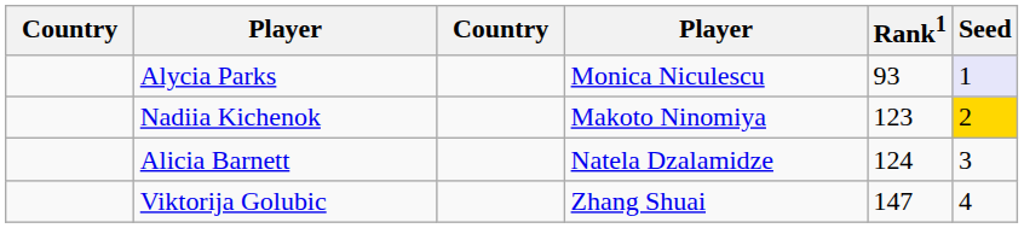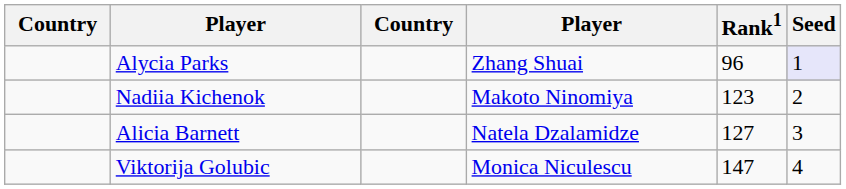 <table class="sortable wikitable">
 <tr>
 <th width="70">Country</th>
 <th width="175">Player</th>
 <th width="70">Country</th>
 <th width="175">Player</th>
 <th>Rank<sup>1</sup></th>
 <th>Seed</th>
 </tr>
 <tr>
 <td></td>
 <td><a href='#'>Alycia Parks</a></td>
 <td></td>
-<td><a href='#'>Monica Niculescu</a></td>
-<td>93</td>
+<td><a href='#'>Zhang Shuai</a></td>
+<td>96</td>
 <td style="background: lavender;">1</td>
 </tr>
 <tr>
 <td></td>
 <td><a href='#'>Nadiia Kichenok</a></td>
 <td></td>
 <td><a href='#'>Makoto Ninomiya</a></td>
 <td>123</td>
-<td style="background: gold;">2</td>
+<td>2</td>
 </tr>
 <tr>
 <td></td>
 <td><a href='#'>Alicia Barnett</a></td>
 <td></td>
 <td><a href='#'>Natela Dzalamidze</a></td>
-<td>124</td>
+<td>127</td>
 <td>3</td>
 </tr>
 <tr>
 <td></td>
 <td><a href='#'>Viktorija Golubic</a></td>
 <td></td>
-<td><a href='#'>Zhang Shuai</a></td>
+<td><a href='#'>Monica Niculescu</a></td>
 <td>147</td>
 <td>4</td>
 </tr>
 </table>
